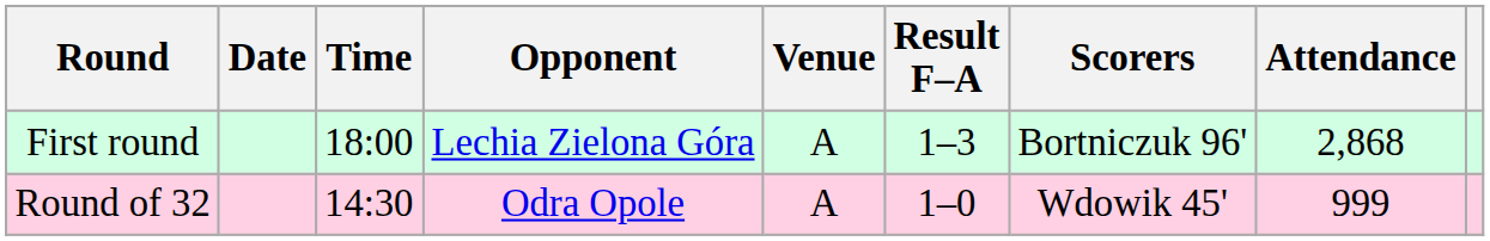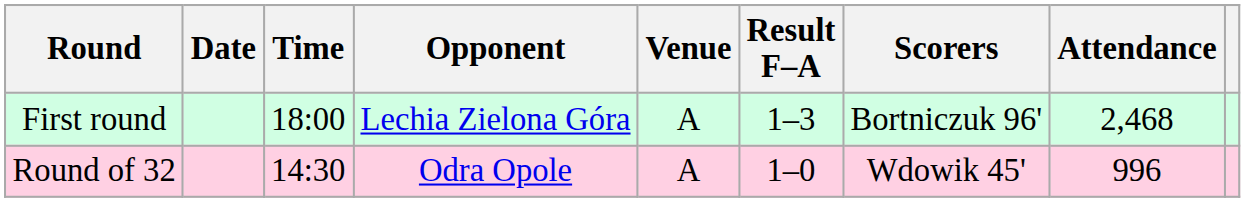 <table class="wikitable sortable" style="text-align:center">
 <tr>
 <th>Round</th>
 <th>Date</th>
 <th>Time</th>
 <th>Opponent</th>
 <th>Venue</th>
 <th>Result<br>F–A</th>
 <th class="unsortable">Scorers</th>
 <th>Attendance</th>
 <th class="unsortable"></th>
 </tr>
 <tr bgcolor="#d0ffe3">
 <td>First round</td>
 <td></td>
 <td>18:00</td>
 <td><a href='#'>Lechia Zielona Góra</a></td>
 <td>A</td>
 <td>1–3</td>
 <td>Bortniczuk 96'</td>
-<td>2,868</td>
+<td>2,468</td>
 <td></td>
 </tr>
 <tr bgcolor="#ffd0e3">
 <td>Round of 32</td>
 <td></td>
 <td>14:30</td>
 <td><a href='#'>Odra Opole</a></td>
 <td>A</td>
 <td>1–0 </td>
 <td>Wdowik 45'</td>
-<td>999</td>
+<td>996</td>
 <td></td>
 </tr>
 </table>
